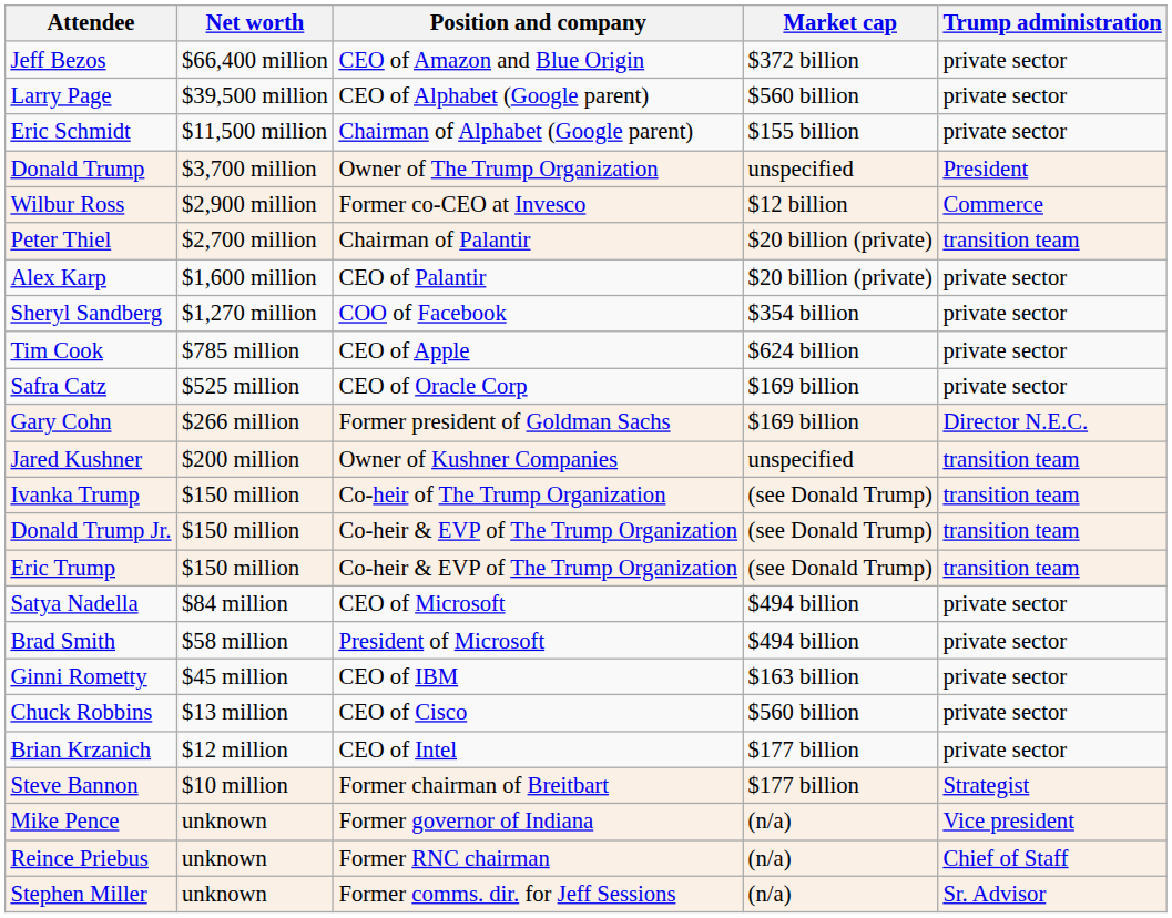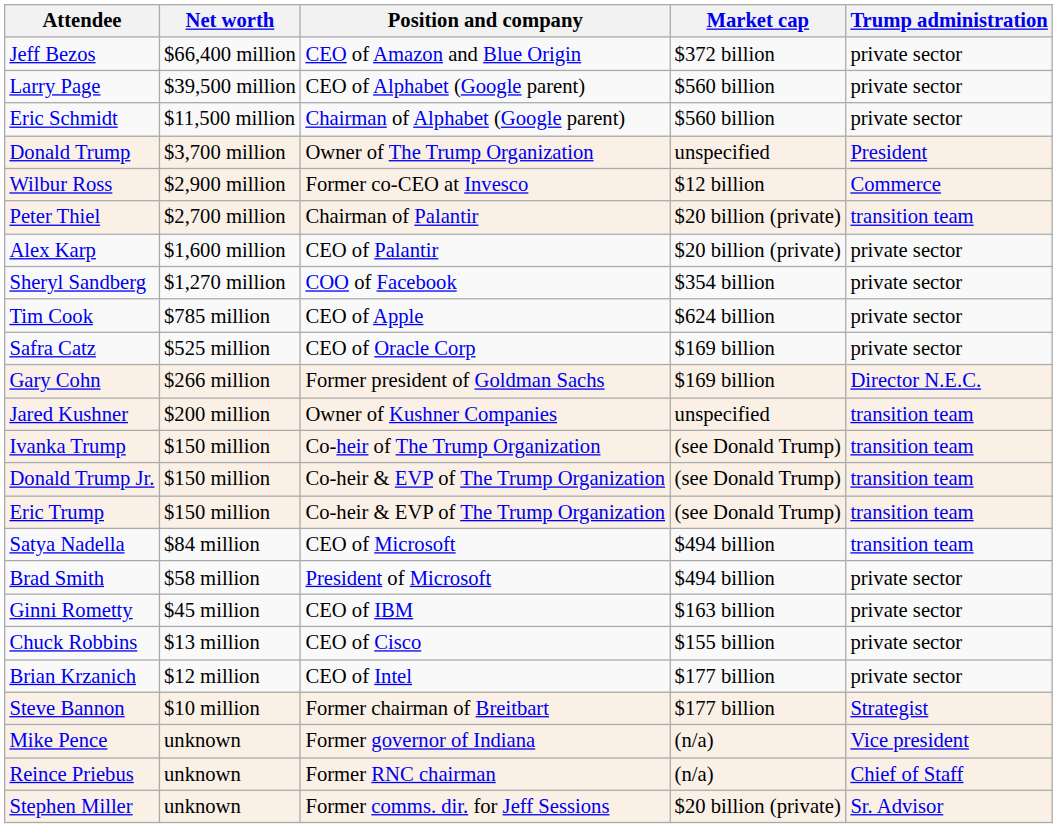 <table class="wikitable sortable">
 <tr>
 <th>Attendee</th>
 <th><a href='#'>Net worth</a></th>
 <th>Position and company</th>
 <th><a href='#'>Market cap</a></th>
 <th><a href='#'>Trump administration</a></th>
 </tr>
 <tr>
 <td><a href='#'>Jeff Bezos</a></td>
 <td>$66,400 million</td>
 <td><a href='#'>CEO</a> of <a href='#'>Amazon</a> and <a href='#'>Blue Origin</a></td>
 <td>$372 billion</td>
 <td>private sector</td>
 </tr>
 <tr>
 <td><a href='#'>Larry Page</a></td>
 <td>$39,500 million</td>
 <td>CEO of <a href='#'>Alphabet</a> (<a href='#'>Google</a> parent)</td>
 <td>$560 billion</td>
 <td>private sector</td>
 </tr>
 <tr>
 <td><a href='#'>Eric Schmidt</a></td>
 <td>$11,500 million</td>
 <td><a href='#'>Chairman</a> of <a href='#'>Alphabet</a> (<a href='#'>Google</a> parent)</td>
-<td>$155 billion</td>
+<td>$560 billion</td>
 <td>private sector</td>
 </tr>
 <tr style="background-color:linen">
 <td><a href='#'>Donald Trump</a></td>
 <td>$3,700 million</td>
 <td>Owner of <a href='#'>The Trump Organization</a></td>
 <td>unspecified</td>
 <td><a href='#'>President</a></td>
 </tr>
 <tr style="background-color:linen">
 <td><a href='#'>Wilbur Ross</a></td>
 <td>$2,900 million</td>
 <td>Former co-CEO at <a href='#'>Invesco</a></td>
 <td>$12 billion</td>
 <td><a href='#'>Commerce</a></td>
 </tr>
 <tr style="background-color:linen">
 <td><a href='#'>Peter Thiel</a></td>
 <td>$2,700 million</td>
 <td>Chairman of <a href='#'>Palantir</a></td>
 <td>$20 billion (private)</td>
 <td><a href='#'>transition team</a></td>
 </tr>
 <tr>
 <td><a href='#'>Alex Karp</a></td>
 <td>$1,600 million</td>
 <td>CEO of <a href='#'>Palantir</a></td>
 <td>$20 billion (private)</td>
 <td>private sector</td>
 </tr>
 <tr>
 <td><a href='#'>Sheryl Sandberg</a></td>
 <td>$1,270 million</td>
 <td><a href='#'>COO</a> of <a href='#'>Facebook</a></td>
 <td>$354 billion</td>
 <td>private sector</td>
 </tr>
 <tr>
 <td><a href='#'>Tim Cook</a></td>
 <td>$785 million</td>
 <td>CEO of <a href='#'>Apple</a></td>
 <td>$624 billion</td>
 <td>private sector</td>
 </tr>
 <tr>
 <td><a href='#'>Safra Catz</a></td>
 <td>$525 million</td>
 <td>CEO of <a href='#'>Oracle Corp</a></td>
 <td>$169 billion</td>
 <td>private sector</td>
 </tr>
 <tr style="background-color:linen">
 <td><a href='#'>Gary Cohn</a></td>
 <td>$266 million</td>
 <td>Former president of <a href='#'>Goldman Sachs</a></td>
 <td>$169 billion</td>
 <td><a href='#'>Director N.E.C.</a></td>
 </tr>
 <tr style="background-color:linen">
 <td><a href='#'>Jared Kushner</a></td>
 <td>$200 million</td>
 <td>Owner of <a href='#'>Kushner Companies</a></td>
 <td>unspecified</td>
 <td><a href='#'>transition team</a></td>
 </tr>
 <tr style="background-color:linen">
 <td><a href='#'>Ivanka Trump</a></td>
 <td>$150 million</td>
 <td>Co-<a href='#'>heir</a> of <a href='#'>The Trump Organization</a></td>
 <td>(see Donald Trump)</td>
 <td><a href='#'>transition team</a></td>
 </tr>
 <tr style="background-color:linen">
 <td><a href='#'>Donald Trump Jr.</a></td>
 <td>$150 million</td>
 <td>Co-heir & <a href='#'>EVP</a> of <a href='#'>The Trump Organization</a></td>
 <td>(see Donald Trump)</td>
 <td><a href='#'>transition team</a></td>
 </tr>
 <tr style="background-color:linen">
 <td><a href='#'>Eric Trump</a></td>
 <td>$150 million</td>
 <td>Co-heir & EVP of <a href='#'>The Trump Organization</a></td>
 <td>(see Donald Trump)</td>
 <td><a href='#'>transition team</a></td>
 </tr>
 <tr>
 <td><a href='#'>Satya Nadella</a></td>
 <td>$84 million</td>
 <td>CEO of <a href='#'>Microsoft</a></td>
 <td>$494 billion</td>
-<td>private sector</td>
+<td><a href='#'>transition team</a></td>
 </tr>
 <tr>
 <td><a href='#'>Brad Smith</a></td>
 <td>$58 million</td>
 <td><a href='#'>President</a> of <a href='#'>Microsoft</a></td>
 <td>$494 billion</td>
 <td>private sector</td>
 </tr>
 <tr>
 <td><a href='#'>Ginni Rometty</a></td>
 <td>$45 million</td>
 <td>CEO of <a href='#'>IBM</a></td>
 <td>$163 billion</td>
 <td>private sector</td>
 </tr>
 <tr>
 <td><a href='#'>Chuck Robbins</a></td>
 <td>$13 million</td>
 <td>CEO of <a href='#'>Cisco</a></td>
-<td>$560 billion</td>
+<td>$155 billion</td>
 <td>private sector</td>
 </tr>
 <tr>
 <td><a href='#'>Brian Krzanich</a></td>
 <td>$12 million</td>
 <td>CEO of <a href='#'>Intel</a></td>
 <td>$177 billion</td>
 <td>private sector</td>
 </tr>
 <tr style="background-color:linen">
 <td><a href='#'>Steve Bannon</a></td>
 <td>$10 million</td>
 <td>Former chairman of <a href='#'>Breitbart</a></td>
 <td>$177 billion</td>
 <td><a href='#'>Strategist</a></td>
 </tr>
 <tr style="background-color:linen">
 <td><a href='#'>Mike Pence</a></td>
 <td>unknown</td>
 <td>Former <a href='#'>governor of Indiana</a></td>
 <td>(n/a)</td>
 <td><a href='#'>Vice president</a></td>
 </tr>
 <tr style="background-color:linen">
 <td><a href='#'>Reince Priebus</a></td>
 <td>unknown</td>
 <td>Former <a href='#'>RNC chairman</a></td>
 <td>(n/a)</td>
 <td><a href='#'>Chief of Staff</a></td>
 </tr>
 <tr style="background-color:linen">
 <td><a href='#'>Stephen Miller</a></td>
 <td>unknown</td>
 <td>Former <a href='#'>comms. dir.</a> for <a href='#'>Jeff Sessions</a></td>
-<td>(n/a)</td>
+<td>$20 billion (private)</td>
 <td><a href='#'>Sr. Advisor</a></td>
 </tr>
 </table>
